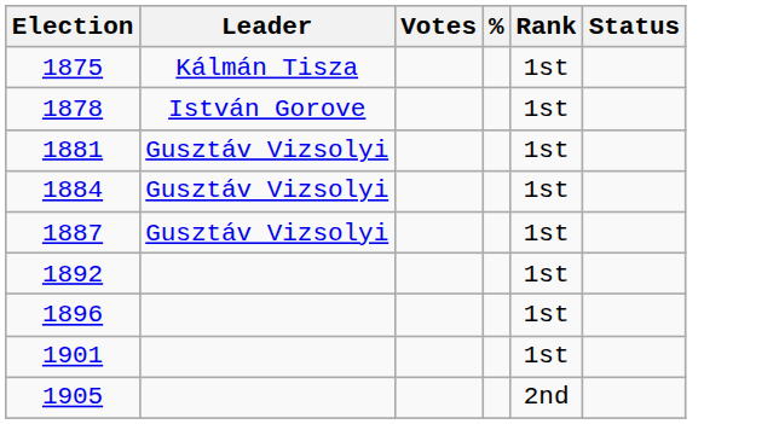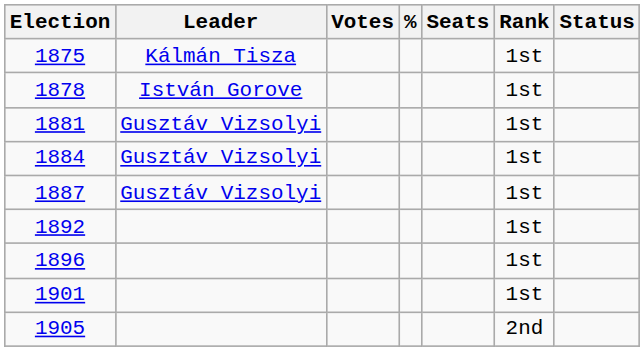 <table class=wikitable style=text-align:center>
 <tr>
 <th>Election</th>
 <th>Leader</th>
 <th>Votes</th>
 <th>%</th>
+<th>Seats</th>
 <th>Rank</th>
 <th>Status</th>
 </tr>
 <tr>
 <td><a href='#'>1875</a></td>
 <td><a href='#'>Kálmán Tisza</a></td>
+<td></td>
 <td></td>
 <td></td>
 <td>1st</td>
 <td></td>
 </tr>
 <tr>
 <td><a href='#'>1878</a></td>
 <td><a href='#'>István Gorove</a></td>
 <td></td>
 <td></td>
+<td></td>
 <td>1st</td>
 <td></td>
 </tr>
 <tr>
 <td><a href='#'>1881</a></td>
 <td><a href='#'>Gusztáv Vizsolyi</a></td>
+<td></td>
 <td></td>
 <td></td>
 <td>1st</td>
 <td></td>
 </tr>
 <tr>
 <td><a href='#'>1884</a></td>
 <td><a href='#'>Gusztáv Vizsolyi</a></td>
 <td></td>
 <td></td>
+<td></td>
 <td>1st</td>
 <td></td>
 </tr>
 <tr>
 <td><a href='#'>1887</a></td>
 <td><a href='#'>Gusztáv Vizsolyi</a></td>
 <td></td>
 <td></td>
+<td></td>
 <td>1st</td>
 <td></td>
 </tr>
 <tr>
 <td><a href='#'>1892</a></td>
+<td></td>
 <td></td>
 <td></td>
 <td></td>
 <td>1st</td>
 <td></td>
 </tr>
 <tr>
 <td><a href='#'>1896</a></td>
 <td></td>
 <td></td>
 <td></td>
+<td></td>
 <td>1st</td>
 <td></td>
 </tr>
 <tr>
 <td><a href='#'>1901</a></td>
+<td></td>
 <td></td>
 <td></td>
 <td></td>
 <td>1st</td>
 <td></td>
 </tr>
 <tr>
 <td><a href='#'>1905</a></td>
 <td></td>
 <td></td>
 <td></td>
+<td></td>
 <td>2nd</td>
 <td></td>
 </tr>
 </table>
